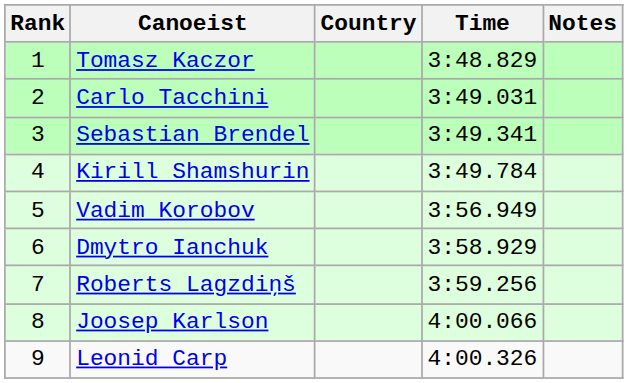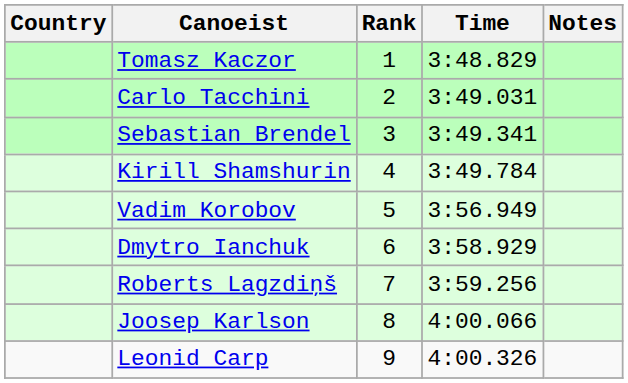 <table class="wikitable" style="text-align:center">
 <tr>
+<th>Country</th>
+<th>Canoeist</th>
 <th>Rank</th>
-<th>Canoeist</th>
-<th>Country</th>
 <th>Time</th>
 <th>Notes</th>
 </tr>
 <tr bgcolor=bbffbb>
+<td align=left></td>
+<td align=left><a href='#'>Tomasz Kaczor</a></td>
 <td>1</td>
-<td align=left><a href='#'>Tomasz Kaczor</a></td>
-<td align=left></td>
 <td>3:48.829</td>
 <td></td>
 </tr>
 <tr bgcolor=bbffbb>
+<td align=left></td>
+<td align=left><a href='#'>Carlo Tacchini</a></td>
 <td>2</td>
-<td align=left><a href='#'>Carlo Tacchini</a></td>
-<td align=left></td>
 <td>3:49.031</td>
 <td></td>
 </tr>
 <tr bgcolor=bbffbb>
+<td align=left></td>
+<td align=left><a href='#'>Sebastian Brendel</a></td>
 <td>3</td>
-<td align=left><a href='#'>Sebastian Brendel</a></td>
-<td align=left></td>
 <td>3:49.341</td>
 <td></td>
 </tr>
 <tr bgcolor=ddffdd>
+<td align=left></td>
+<td align=left><a href='#'>Kirill Shamshurin</a></td>
 <td>4</td>
-<td align=left><a href='#'>Kirill Shamshurin</a></td>
-<td align=left></td>
 <td>3:49.784</td>
 <td></td>
 </tr>
 <tr bgcolor=ddffdd>
+<td align=left></td>
+<td align=left><a href='#'>Vadim Korobov</a></td>
 <td>5</td>
-<td align=left><a href='#'>Vadim Korobov</a></td>
-<td align=left></td>
 <td>3:56.949</td>
 <td></td>
 </tr>
 <tr bgcolor=ddffdd>
+<td align=left></td>
+<td align=left><a href='#'>Dmytro Ianchuk</a></td>
 <td>6</td>
-<td align=left><a href='#'>Dmytro Ianchuk</a></td>
-<td align=left></td>
 <td>3:58.929</td>
 <td></td>
 </tr>
 <tr bgcolor=ddffdd>
+<td align=left></td>
+<td align=left><a href='#'>Roberts Lagzdiņš</a></td>
 <td>7</td>
-<td align=left><a href='#'>Roberts Lagzdiņš</a></td>
-<td align=left></td>
 <td>3:59.256</td>
 <td></td>
 </tr>
 <tr bgcolor=ddffdd>
+<td align=left></td>
+<td align=left><a href='#'>Joosep Karlson</a></td>
 <td>8</td>
-<td align=left><a href='#'>Joosep Karlson</a></td>
-<td align=left></td>
 <td>4:00.066</td>
 <td></td>
 </tr>
 <tr>
+<td align=left></td>
+<td align=left><a href='#'>Leonid Carp</a></td>
 <td>9</td>
-<td align=left><a href='#'>Leonid Carp</a></td>
-<td align=left></td>
 <td>4:00.326</td>
 <td></td>
 </tr>
 </table>
